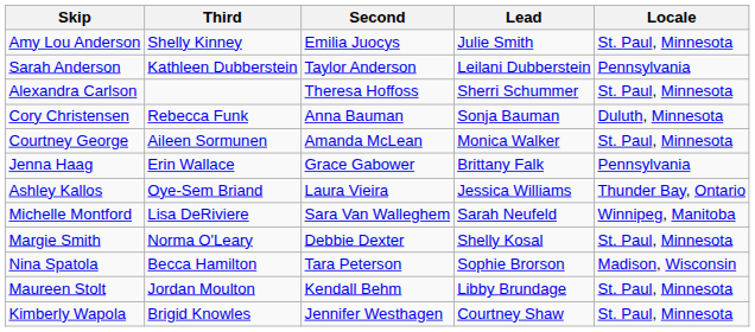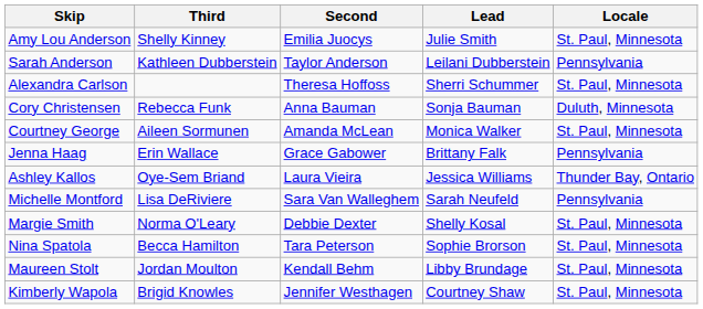 <table class=wikitable>
 <tr>
 <th>Skip</th>
 <th>Third</th>
 <th>Second</th>
 <th>Lead</th>
 <th>Locale</th>
 </tr>
 <tr>
 <td><a href='#'>Amy Lou Anderson</a></td>
 <td><a href='#'>Shelly Kinney</a></td>
 <td><a href='#'>Emilia Juocys</a></td>
 <td><a href='#'>Julie Smith</a></td>
 <td> <a href='#'>St. Paul</a>, <a href='#'>Minnesota</a></td>
 </tr>
 <tr>
 <td><a href='#'>Sarah Anderson</a></td>
 <td><a href='#'>Kathleen Dubberstein</a></td>
 <td><a href='#'>Taylor Anderson</a></td>
 <td><a href='#'>Leilani Dubberstein</a></td>
 <td> <a href='#'>Pennsylvania</a></td>
 </tr>
 <tr>
 <td><a href='#'>Alexandra Carlson</a></td>
 <td></td>
 <td><a href='#'>Theresa Hoffoss</a></td>
 <td><a href='#'>Sherri Schummer</a></td>
 <td> <a href='#'>St. Paul</a>, <a href='#'>Minnesota</a></td>
 </tr>
 <tr>
 <td><a href='#'>Cory Christensen</a></td>
 <td><a href='#'>Rebecca Funk</a></td>
 <td><a href='#'>Anna Bauman</a></td>
 <td><a href='#'>Sonja Bauman</a></td>
 <td> <a href='#'>Duluth</a>, <a href='#'>Minnesota</a></td>
 </tr>
 <tr>
 <td><a href='#'>Courtney George</a></td>
 <td><a href='#'>Aileen Sormunen</a></td>
 <td><a href='#'>Amanda McLean</a></td>
 <td><a href='#'>Monica Walker</a></td>
 <td> <a href='#'>St. Paul</a>, <a href='#'>Minnesota</a></td>
 </tr>
 <tr>
 <td><a href='#'>Jenna Haag</a></td>
 <td><a href='#'>Erin Wallace</a></td>
 <td><a href='#'>Grace Gabower</a></td>
 <td><a href='#'>Brittany Falk</a></td>
 <td> <a href='#'>Pennsylvania</a></td>
 </tr>
 <tr>
 <td><a href='#'>Ashley Kallos</a></td>
 <td><a href='#'>Oye-Sem Briand</a></td>
 <td><a href='#'>Laura Vieira</a></td>
 <td><a href='#'>Jessica Williams</a></td>
 <td> <a href='#'>Thunder Bay</a>, <a href='#'>Ontario</a></td>
 </tr>
 <tr>
 <td><a href='#'>Michelle Montford</a></td>
 <td><a href='#'>Lisa DeRiviere</a></td>
 <td><a href='#'>Sara Van Walleghem</a></td>
 <td><a href='#'>Sarah Neufeld</a></td>
-<td> <a href='#'>Winnipeg</a>, <a href='#'>Manitoba</a></td>
+<td> <a href='#'>Pennsylvania</a></td>
 </tr>
 <tr>
 <td><a href='#'>Margie Smith</a></td>
 <td><a href='#'>Norma O'Leary</a></td>
 <td><a href='#'>Debbie Dexter</a></td>
 <td><a href='#'>Shelly Kosal</a></td>
 <td> <a href='#'>St. Paul</a>, <a href='#'>Minnesota</a></td>
 </tr>
 <tr>
 <td><a href='#'>Nina Spatola</a></td>
 <td><a href='#'>Becca Hamilton</a></td>
 <td><a href='#'>Tara Peterson</a></td>
 <td><a href='#'>Sophie Brorson</a></td>
-<td> <a href='#'>Madison</a>, <a href='#'>Wisconsin</a></td>
+<td> <a href='#'>St. Paul</a>, <a href='#'>Minnesota</a></td>
 </tr>
 <tr>
 <td><a href='#'>Maureen Stolt</a></td>
 <td><a href='#'>Jordan Moulton</a></td>
 <td><a href='#'>Kendall Behm</a></td>
 <td><a href='#'>Libby Brundage</a></td>
 <td> <a href='#'>St. Paul</a>, <a href='#'>Minnesota</a></td>
 </tr>
 <tr>
 <td><a href='#'>Kimberly Wapola</a></td>
 <td><a href='#'>Brigid Knowles</a></td>
 <td><a href='#'>Jennifer Westhagen</a></td>
 <td><a href='#'>Courtney Shaw</a></td>
 <td> <a href='#'>St. Paul</a>, <a href='#'>Minnesota</a></td>
 </tr>
 </table>
